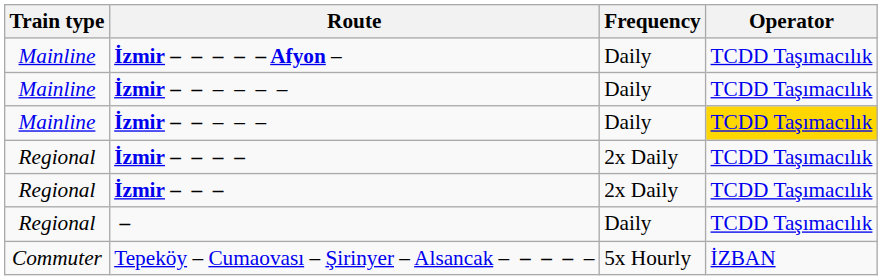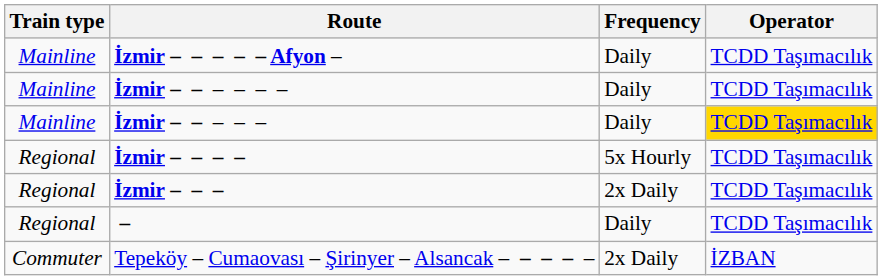 <table class="wikitable">
 <tr>
 <th>Train type</th>
 <th>Route</th>
 <th>Frequency</th>
 <th>Operator</th>
 </tr>
 <tr>
 <td align="center"><em><a href='#'>Mainline</a></em></td>
 <td><strong><a href='#'>İzmir</a> –  –  –  –  – <a href='#'>Afyon</a></strong> – </td>
 <td>Daily</td>
 <td><a href='#'>TCDD Taşımacılık</a></td>
 </tr>
 <tr>
 <td align="center"><em><a href='#'>Mainline</a></em></td>
 <td><strong><a href='#'>İzmir</a> –  – </strong> –  –  –  – </td>
 <td>Daily</td>
 <td><a href='#'>TCDD Taşımacılık</a></td>
 </tr>
 <tr>
 <td align="center"><em><a href='#'>Mainline</a></em></td>
 <td><strong><a href='#'>İzmir</a> –  – </strong> –  –  – </td>
 <td>Daily</td>
 <td style="background: gold;"><a href='#'>TCDD Taşımacılık</a></td>
 </tr>
 <tr>
 <td align="center"><em>Regional</em></td>
 <td><strong><a href='#'>İzmir</a> –  –  –  – </strong></td>
-<td>2x Daily</td>
+<td>5x Hourly</td>
 <td><a href='#'>TCDD Taşımacılık</a></td>
 </tr>
 <tr>
 <td align="center"><em>Regional</em></td>
 <td><strong><a href='#'>İzmir</a> –  –  – </strong></td>
 <td>2x Daily</td>
 <td><a href='#'>TCDD Taşımacılık</a></td>
 </tr>
 <tr>
 <td align="center"><em>Regional</em></td>
 <td><strong> – </strong></td>
 <td>Daily</td>
 <td><a href='#'>TCDD Taşımacılık</a></td>
 </tr>
 <tr>
 <td align="center"><em>Commuter</em></td>
 <td><a href='#'>Tepeköy</a> – <a href='#'>Cumaovası</a> – <a href='#'>Şirinyer</a> – <a href='#'>Alsancak</a> – <strong> –  –  – </strong> – </td>
-<td>5x Hourly</td>
+<td>2x Daily</td>
 <td><a href='#'>İZBAN</a></td>
 </tr>
 </table>
